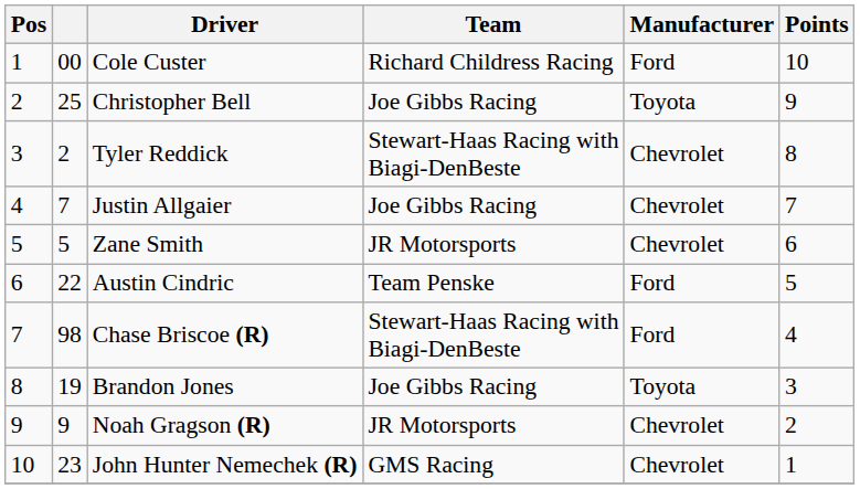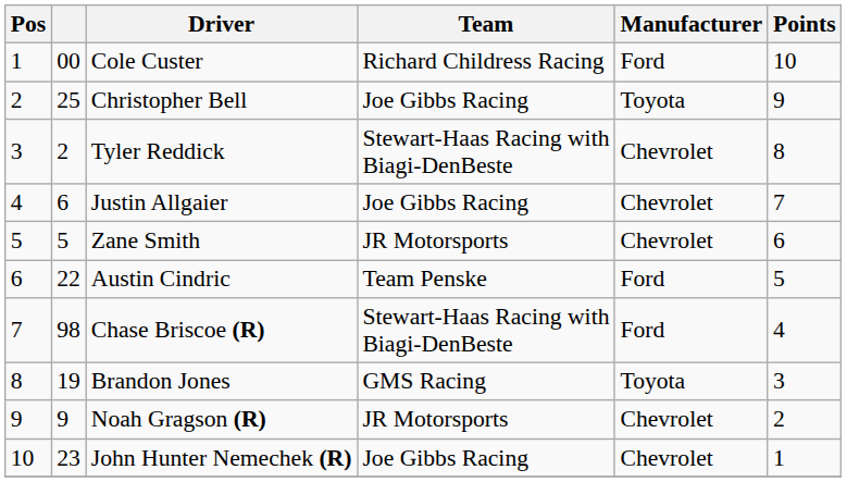 <table class="wikitable" style="font-size:98%">
 <tr>
 <th>Pos</th>
 <th></th>
 <th>Driver</th>
 <th>Team</th>
 <th>Manufacturer</th>
 <th>Points</th>
 </tr>
 <tr>
 <td>1</td>
 <td>00</td>
 <td>Cole Custer</td>
 <td>Richard Childress Racing</td>
 <td>Ford</td>
 <td>10</td>
 </tr>
 <tr>
 <td>2</td>
 <td>25</td>
 <td>Christopher Bell</td>
 <td>Joe Gibbs Racing</td>
 <td>Toyota</td>
 <td>9</td>
 </tr>
 <tr>
 <td>3</td>
 <td>2</td>
 <td>Tyler Reddick</td>
 <td>Stewart-Haas Racing with<br>Biagi-DenBeste</td>
 <td>Chevrolet</td>
 <td>8</td>
 </tr>
 <tr>
 <td>4</td>
-<td>7</td>
+<td>6</td>
 <td>Justin Allgaier</td>
 <td>Joe Gibbs Racing</td>
 <td>Chevrolet</td>
 <td>7</td>
 </tr>
 <tr>
 <td>5</td>
 <td>5</td>
 <td>Zane Smith</td>
 <td>JR Motorsports</td>
 <td>Chevrolet</td>
 <td>6</td>
 </tr>
 <tr>
 <td>6</td>
 <td>22</td>
 <td>Austin Cindric</td>
 <td>Team Penske</td>
 <td>Ford</td>
 <td>5</td>
 </tr>
 <tr>
 <td>7</td>
 <td>98</td>
 <td>Chase Briscoe <strong>(R)</strong></td>
 <td>Stewart-Haas Racing with<br>Biagi-DenBeste</td>
 <td>Ford</td>
 <td>4</td>
 </tr>
 <tr>
 <td>8</td>
 <td>19</td>
 <td>Brandon Jones</td>
-<td>Joe Gibbs Racing</td>
+<td>GMS Racing</td>
 <td>Toyota</td>
 <td>3</td>
 </tr>
 <tr>
 <td>9</td>
 <td>9</td>
 <td>Noah Gragson <strong>(R)</strong></td>
 <td>JR Motorsports</td>
 <td>Chevrolet</td>
 <td>2</td>
 </tr>
 <tr>
 <td>10</td>
 <td>23</td>
 <td>John Hunter Nemechek <strong>(R)</strong></td>
-<td>GMS Racing</td>
+<td>Joe Gibbs Racing</td>
 <td>Chevrolet</td>
 <td>1</td>
 </tr>
 <tr>
 </tr>
 </table>
